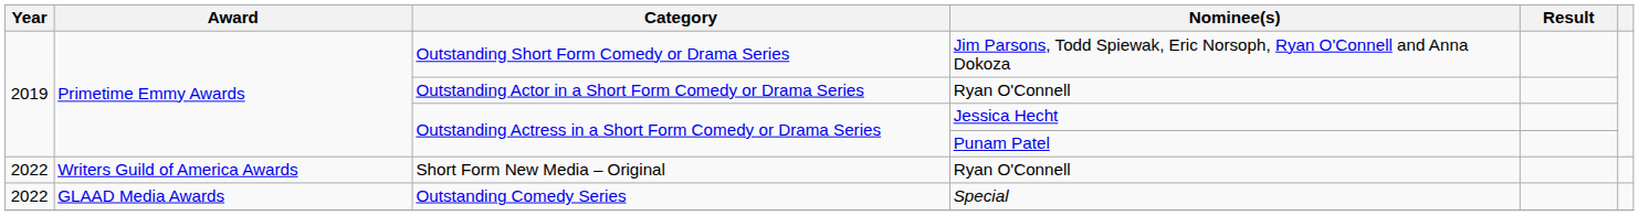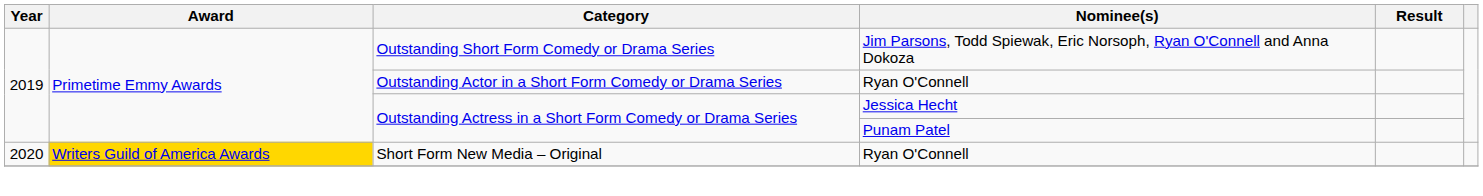 <table class="wikitable sortable" style="width:98%">
 <tr>
 <th scope="col" style="width:3%;">Year</th>
 <th scope="col" style="width:22%;">Award</th>
 <th scope="col" style="width:33%;">Category</th>
 <th scope="col" style="width:35%;">Nominee(s)</th>
 <th scope="col" style="width:6%;">Result</th>
 <th scope="col" class="unsortable" style="width:1%;"></th>
 </tr>
 <tr>
 <td rowspan="4" style="text-align:center;">2019</td>
 <td rowspan="4"><a href='#'>Primetime Emmy Awards</a></td>
 <td><a href='#'>Outstanding Short Form Comedy or Drama Series</a></td>
 <td><a href='#'>Jim Parsons</a>, Todd Spiewak, Eric Norsoph, <a href='#'>Ryan O'Connell</a> and Anna Dokoza</td>
 <td></td>
 <td style="text-align:center;" rowspan="4"></td>
 </tr>
 <tr>
 <td><a href='#'>Outstanding Actor in a Short Form Comedy or Drama Series</a></td>
 <td>Ryan O'Connell</td>
 <td></td>
 </tr>
 <tr>
 <td rowspan="2"><a href='#'>Outstanding Actress in a Short Form Comedy or Drama Series</a></td>
 <td><a href='#'>Jessica Hecht</a></td>
 <td></td>
 </tr>
 <tr>
 <td><a href='#'>Punam Patel</a></td>
 <td></td>
 </tr>
 <tr>
-<td style="text-align:center;">2022</td>
-<td><a href='#'>Writers Guild of America Awards</a></td>
+<td style="text-align:center;">2020</td>
+<td style="background: gold;"><a href='#'>Writers Guild of America Awards</a></td>
 <td>Short Form New Media – Original</td>
 <td>Ryan O'Connell</td>
 <td></td>
 <td style="text-align:center;"></td>
 </tr>
 <tr>
-<td style="text-align:center;">2022</td>
-<td><a href='#'>GLAAD Media Awards</a></td>
-<td><a href='#'>Outstanding Comedy Series</a></td>
-<td><em>Special</em></td>
-<td></td>
-<td style="text-align:center;"></td>
-</tr>
-<tr>
 </tr>
 </table>
